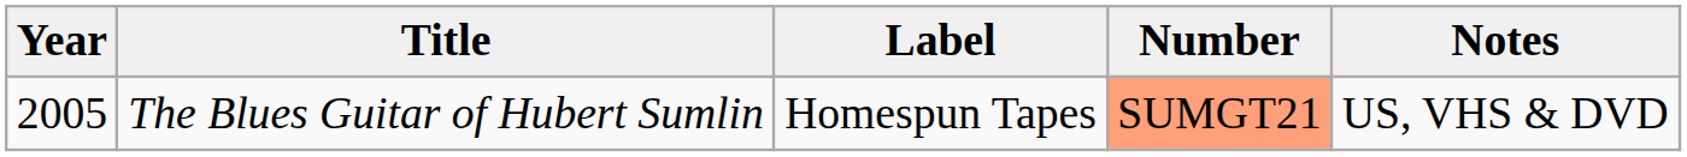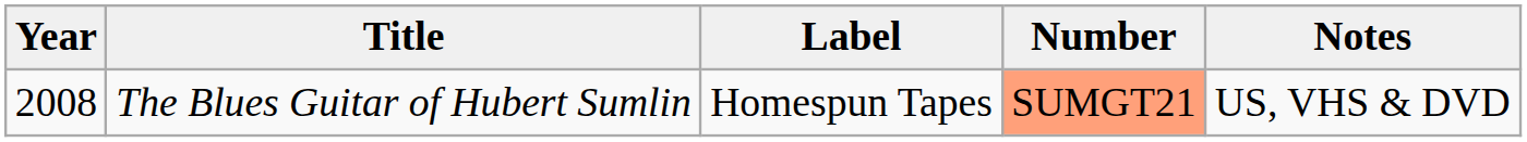 <table class="wikitable">
 <tr style="text-align:center; background:#f0f0f0;">
 <td><strong>Year</strong></td>
 <td><strong>Title</strong></td>
 <td><strong>Label</strong></td>
 <td><strong>Number</strong></td>
 <td><strong>Notes</strong></td>
 </tr>
 <tr>
-<td>2005</td>
+<td>2008</td>
 <td><em>The Blues Guitar of Hubert Sumlin</em></td>
 <td>Homespun Tapes</td>
 <td style="background: lightsalmon;">SUMGT21</td>
 <td>US, VHS & DVD</td>
 </tr>
 </table>
